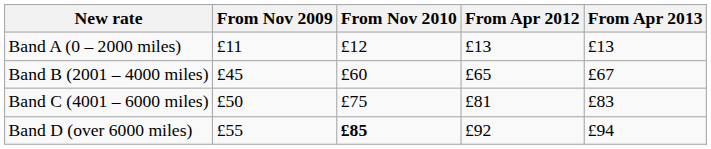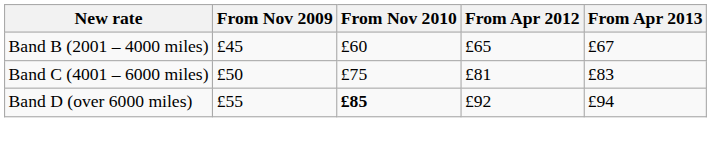 <table class="wikitable" style="text-align:left">
 <tr>
 <th>New rate</th>
 <th>From Nov 2009</th>
 <th>From Nov 2010</th>
 <th>From Apr 2012</th>
 <th>From Apr 2013</th>
-</tr>
-<tr>
-<td>Band A (0 – 2000 miles)</td>
-<td>£11</td>
-<td>£12</td>
-<td>£13</td>
-<td>£13</td>
 </tr>
 <tr>
 <td>Band B (2001 – 4000 miles)</td>
 <td>£45</td>
 <td>£60</td>
 <td>£65</td>
 <td>£67</td>
 </tr>
 <tr>
 <td>Band C (4001 – 6000 miles)</td>
 <td>£50</td>
 <td>£75</td>
 <td>£81</td>
 <td>£83</td>
 </tr>
 <tr>
 <td>Band D (over 6000 miles)</td>
 <td>£55</td>
 <td><strong>£85</strong></td>
 <td>£92</td>
 <td>£94</td>
 </tr>
 </table>
